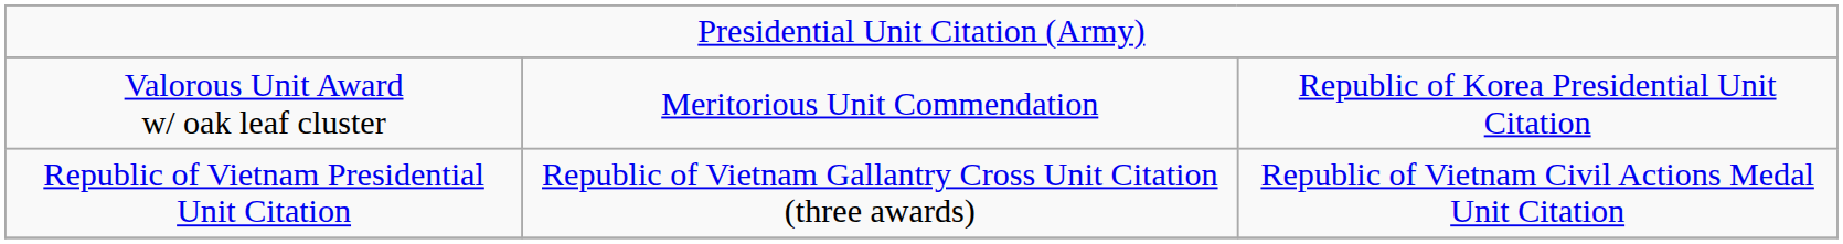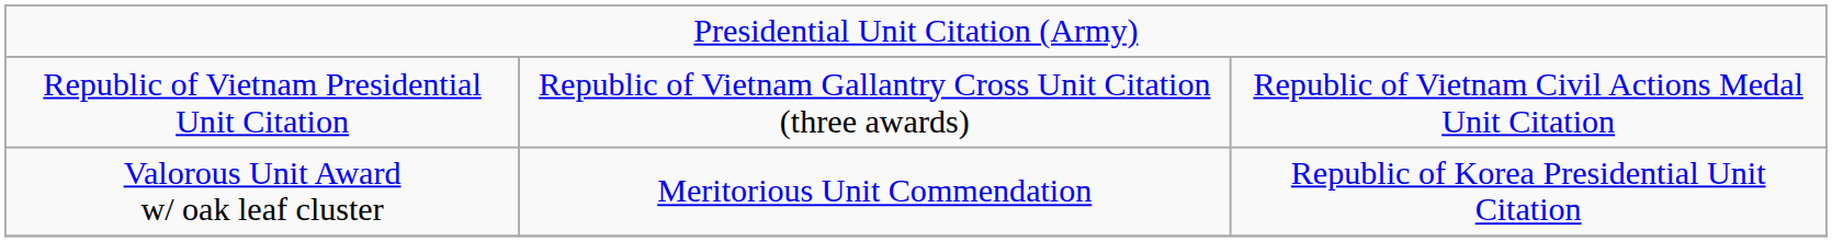 <table class="wikitable" style="margin:1em auto; text-align:center;">
 <tr>
 <td colspan="3"><a href='#'>Presidential Unit Citation (Army)</a></td>
+</tr>
+<tr>
+<td><a href='#'>Republic of Vietnam Presidential Unit Citation</a></td>
+<td><a href='#'>Republic of Vietnam Gallantry Cross Unit Citation</a> (three awards)</td>
+<td><a href='#'>Republic of Vietnam Civil Actions Medal Unit Citation</a></td>
 </tr>
 <tr>
 <td><a href='#'>Valorous Unit Award</a><br>w/ oak leaf cluster</td>
 <td><a href='#'>Meritorious Unit Commendation</a></td>
 <td><a href='#'>Republic of Korea Presidential Unit Citation</a></td>
 </tr>
 <tr>
-<td><a href='#'>Republic of Vietnam Presidential Unit Citation</a></td>
-<td><a href='#'>Republic of Vietnam Gallantry Cross Unit Citation</a> (three awards)</td>
-<td><a href='#'>Republic of Vietnam Civil Actions Medal Unit Citation</a></td>
-</tr>
-<tr>
 </tr>
 </table>
